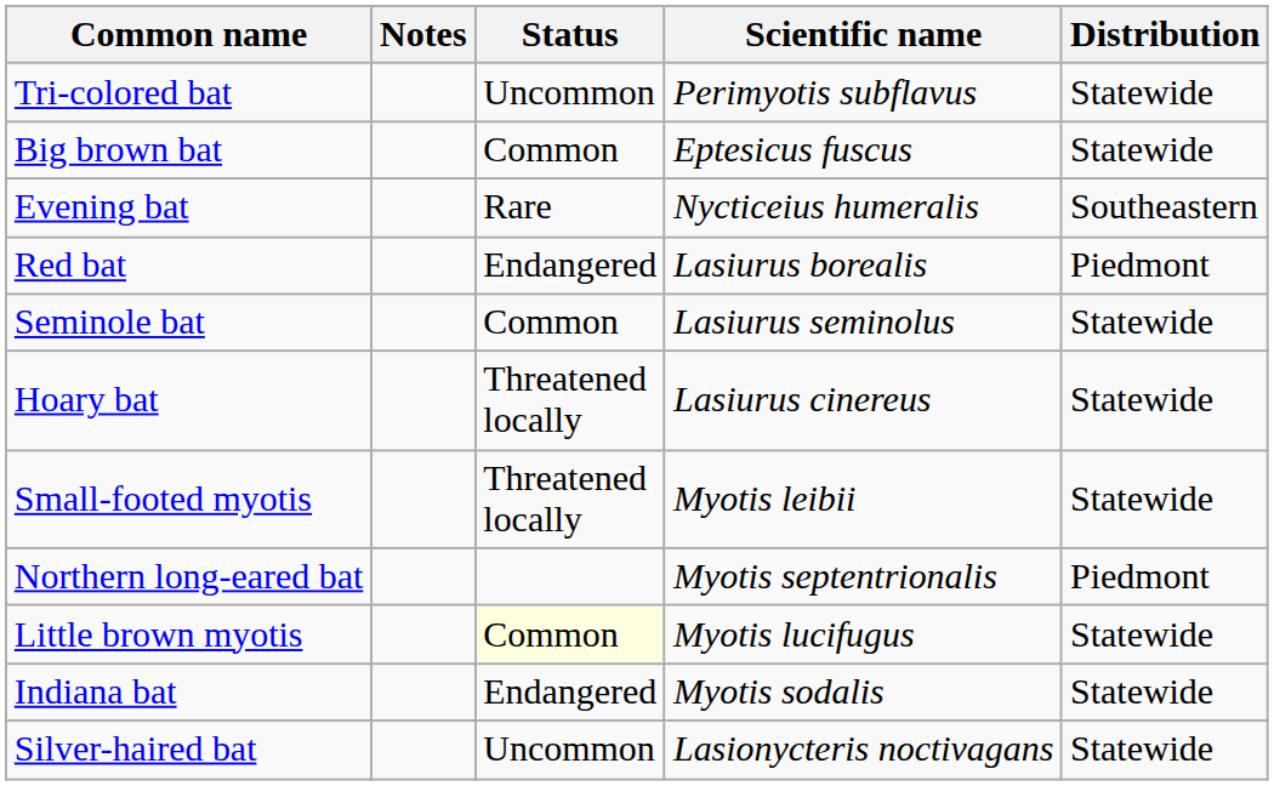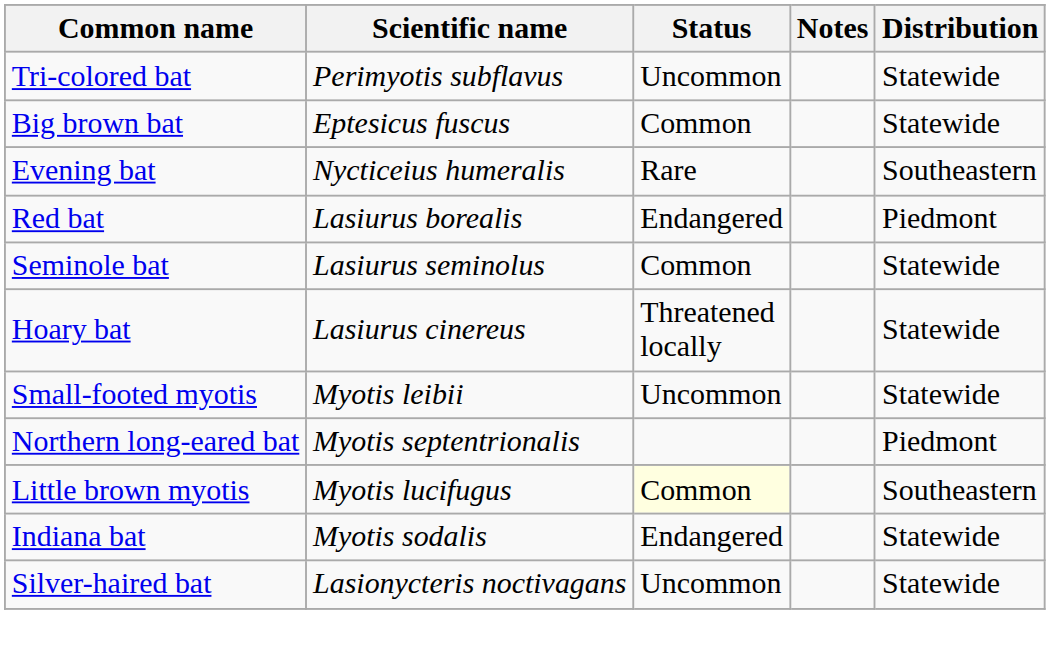 <table class="wikitable">
 <tr>
 <th>Common name</th>
+<th>Scientific  name</th>
+<th>Status</th>
 <th>Notes</th>
-<th>Status</th>
-<th>Scientific  name</th>
 <th>Distribution</th>
 </tr>
 <tr>
 <td><a href='#'>Tri-colored bat</a></td>
+<td><em>Perimyotis subflavus</em></td>
+<td>Uncommon</td>
 <td></td>
-<td>Uncommon</td>
-<td><em>Perimyotis subflavus</em></td>
 <td>Statewide</td>
 </tr>
 <tr>
 <td><a href='#'>Big brown bat</a></td>
+<td><em>Eptesicus fuscus</em></td>
+<td>Common</td>
 <td></td>
-<td>Common</td>
-<td><em>Eptesicus fuscus</em></td>
 <td>Statewide</td>
 </tr>
 <tr>
 <td><a href='#'>Evening bat</a></td>
+<td><em>Nycticeius humeralis</em></td>
+<td>Rare</td>
 <td></td>
-<td>Rare</td>
-<td><em>Nycticeius humeralis</em></td>
 <td>Southeastern</td>
 </tr>
 <tr>
 <td><a href='#'>Red bat</a></td>
+<td><em>Lasiurus borealis</em></td>
+<td>Endangered</td>
 <td></td>
-<td>Endangered</td>
-<td><em>Lasiurus borealis</em></td>
 <td>Piedmont</td>
 </tr>
 <tr>
 <td><a href='#'>Seminole bat</a></td>
+<td><em>Lasiurus seminolus</em></td>
+<td>Common</td>
 <td></td>
-<td>Common</td>
-<td><em>Lasiurus seminolus</em></td>
 <td>Statewide</td>
 </tr>
 <tr>
 <td><a href='#'>Hoary bat</a></td>
+<td><em>Lasiurus cinereus</em></td>
+<td>Threatened<br>locally</td>
 <td></td>
-<td>Threatened<br>locally</td>
-<td><em>Lasiurus cinereus</em></td>
 <td>Statewide</td>
 </tr>
 <tr>
 <td><a href='#'>Small-footed myotis</a></td>
+<td><em>Myotis leibii</em></td>
+<td>Uncommon</td>
 <td></td>
-<td>Threatened<br>locally</td>
-<td><em>Myotis leibii</em></td>
 <td>Statewide</td>
 </tr>
 <tr>
 <td><a href='#'>Northern long-eared bat</a></td>
+<td><em>Myotis septentrionalis</em></td>
 <td></td>
 <td></td>
-<td><em>Myotis septentrionalis</em></td>
 <td>Piedmont</td>
 </tr>
 <tr>
 <td><a href='#'>Little brown myotis</a></td>
+<td><em>Myotis lucifugus</em></td>
+<td style="background: lightyellow;">Common</td>
 <td></td>
-<td style="background: lightyellow;">Common</td>
-<td><em>Myotis lucifugus</em></td>
-<td>Statewide</td>
+<td>Southeastern</td>
 </tr>
 <tr>
 <td><a href='#'>Indiana bat</a></td>
+<td><em>Myotis sodalis</em></td>
+<td>Endangered</td>
 <td></td>
-<td>Endangered</td>
-<td><em>Myotis sodalis</em></td>
 <td>Statewide</td>
 </tr>
 <tr>
 <td><a href='#'>Silver-haired bat</a></td>
+<td><em>Lasionycteris noctivagans</em></td>
+<td>Uncommon</td>
 <td></td>
-<td>Uncommon</td>
-<td><em>Lasionycteris noctivagans</em></td>
 <td>Statewide</td>
 </tr>
 </table>
